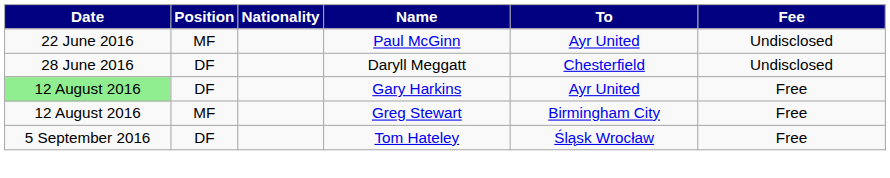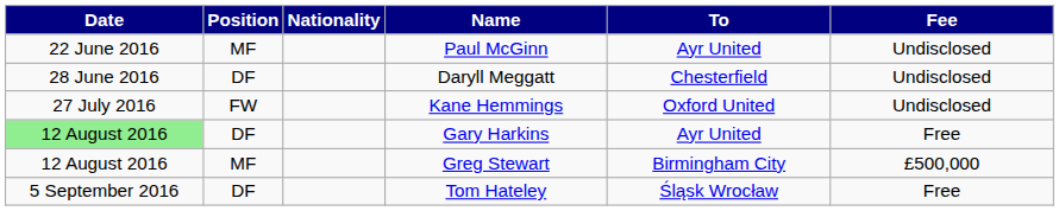 <table class="wikitable"  style="text-align:center; font-size:90%; ">
 <tr>
 <th style="background:#000080; color:white; width:150px;">Date</th>
 <th style="background:#000080; color:white; width:45px;">Position</th>
 <th style="background:#000080; color:white; width:45px;">Nationality</th>
 <th style="background:#000080; color:white; width:170px;">Name</th>
 <th style="background:#000080; color:white; width:170px;">To</th>
 <th style="background:#000080; color:white; width:170px;">Fee</th>
 </tr>
 <tr>
 <td>22 June 2016</td>
 <td>MF</td>
 <td></td>
 <td><a href='#'>Paul McGinn</a></td>
 <td><a href='#'>Ayr United</a></td>
 <td>Undisclosed</td>
 </tr>
 <tr>
 <td>28 June 2016</td>
 <td>DF</td>
 <td></td>
 <td>Daryll Meggatt</td>
 <td><a href='#'>Chesterfield</a></td>
 <td>Undisclosed</td>
 </tr>
 <tr>
+<td>27 July 2016</td>
+<td>FW</td>
+<td></td>
+<td><a href='#'>Kane Hemmings</a></td>
+<td><a href='#'>Oxford United</a></td>
+<td>Undisclosed</td>
+</tr>
+<tr>
 <td style="background: lightgreen;">12 August 2016</td>
 <td>DF</td>
 <td></td>
 <td><a href='#'>Gary Harkins</a></td>
 <td><a href='#'>Ayr United</a></td>
 <td>Free</td>
 </tr>
 <tr>
 <td>12 August 2016</td>
 <td>MF</td>
 <td></td>
 <td><a href='#'>Greg Stewart</a></td>
 <td><a href='#'>Birmingham City</a></td>
-<td>Free</td>
+<td>£500,000</td>
 </tr>
 <tr>
 <td>5 September 2016</td>
 <td>DF</td>
 <td></td>
 <td><a href='#'>Tom Hateley</a></td>
 <td><a href='#'>Śląsk Wrocław</a></td>
 <td>Free</td>
 </tr>
 </table>
